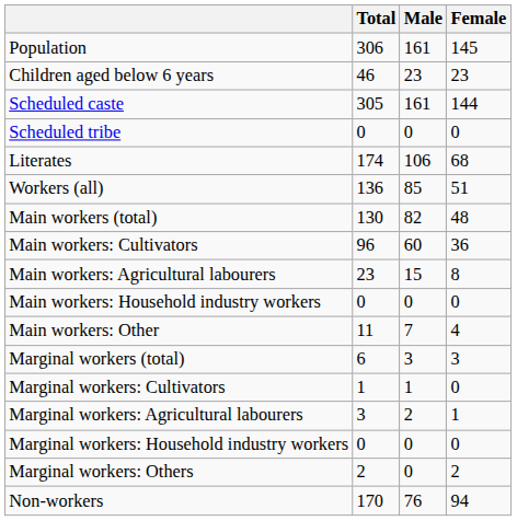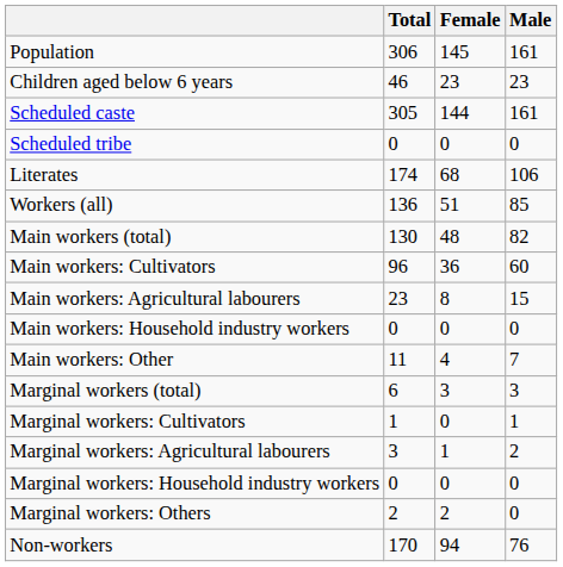 <table class="wikitable sortable">
 <tr>
 <th></th>
 <th>Total</th>
+<th>Female</th>
 <th>Male</th>
-<th>Female</th>
 </tr>
 <tr>
 <td>Population</td>
 <td>306</td>
+<td>145</td>
 <td>161</td>
-<td>145</td>
 </tr>
 <tr>
 <td>Children aged below 6 years</td>
 <td>46</td>
 <td>23</td>
 <td>23</td>
 </tr>
 <tr>
 <td><a href='#'>Scheduled caste</a></td>
 <td>305</td>
+<td>144</td>
 <td>161</td>
-<td>144</td>
 </tr>
 <tr>
 <td><a href='#'>Scheduled tribe</a></td>
 <td>0</td>
 <td>0</td>
 <td>0</td>
 </tr>
 <tr>
 <td>Literates</td>
 <td>174</td>
+<td>68</td>
 <td>106</td>
-<td>68</td>
 </tr>
 <tr>
 <td>Workers (all)</td>
 <td>136</td>
+<td>51</td>
 <td>85</td>
-<td>51</td>
 </tr>
 <tr>
 <td>Main workers (total)</td>
 <td>130</td>
+<td>48</td>
 <td>82</td>
-<td>48</td>
 </tr>
 <tr>
 <td>Main workers: Cultivators</td>
 <td>96</td>
+<td>36</td>
 <td>60</td>
-<td>36</td>
 </tr>
 <tr>
 <td>Main workers: Agricultural labourers</td>
 <td>23</td>
+<td>8</td>
 <td>15</td>
-<td>8</td>
 </tr>
 <tr>
 <td>Main workers: Household industry workers</td>
 <td>0</td>
 <td>0</td>
 <td>0</td>
 </tr>
 <tr>
 <td>Main workers: Other</td>
 <td>11</td>
+<td>4</td>
 <td>7</td>
-<td>4</td>
 </tr>
 <tr>
 <td>Marginal workers (total)</td>
 <td>6</td>
 <td>3</td>
 <td>3</td>
 </tr>
 <tr>
 <td>Marginal workers: Cultivators</td>
 <td>1</td>
+<td>0</td>
 <td>1</td>
-<td>0</td>
 </tr>
 <tr>
 <td>Marginal workers: Agricultural labourers</td>
 <td>3</td>
+<td>1</td>
 <td>2</td>
-<td>1</td>
 </tr>
 <tr>
 <td>Marginal workers: Household industry workers</td>
 <td>0</td>
 <td>0</td>
 <td>0</td>
 </tr>
 <tr>
 <td>Marginal workers: Others</td>
 <td>2</td>
+<td>2</td>
 <td>0</td>
-<td>2</td>
 </tr>
 <tr>
 <td>Non-workers</td>
 <td>170</td>
+<td>94</td>
 <td>76</td>
-<td>94</td>
 </tr>
 </table>
